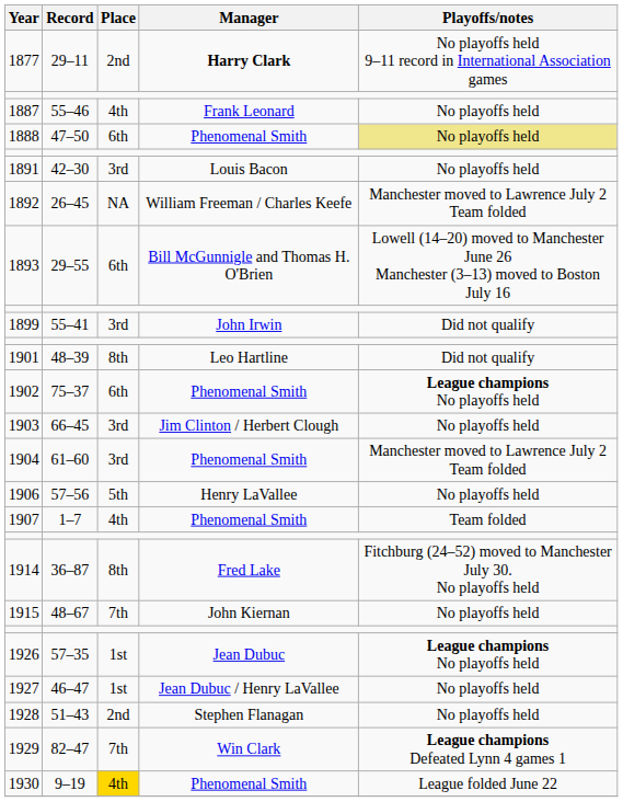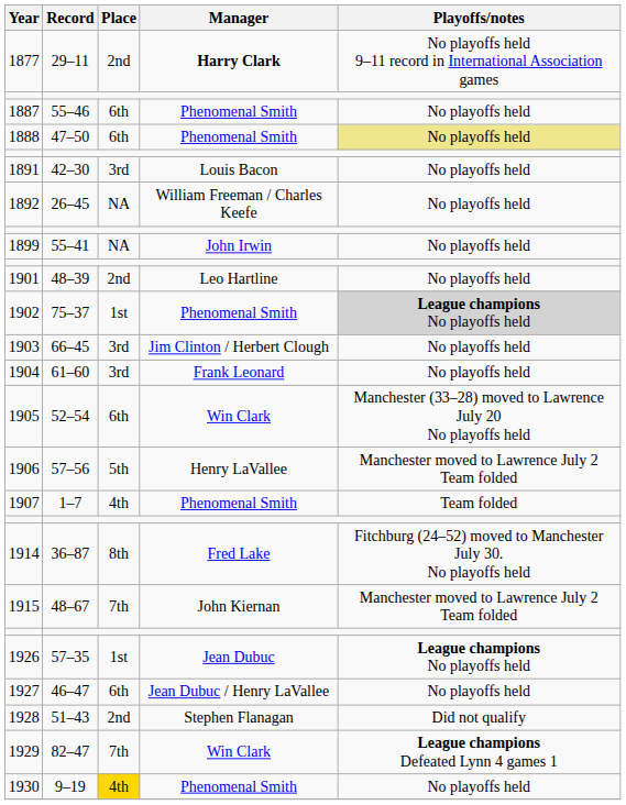 <table class="wikitable" style="text-align:center; font-size: 95%;">
 <tr>
 <th>Year</th>
 <th>Record</th>
 <th>Place</th>
 <th>Manager</th>
 <th>Playoffs/notes</th>
 </tr>
 <tr align=center>
 <td>1877</td>
 <td>29–11</td>
 <td>2nd</td>
 <td><strong>Harry Clark</strong></td>
 <td>No playoffs held<br>9–11 record in <a href='#'>International Association</a> games</td>
 </tr>
 <tr align=center>
 <td></td>
 </tr>
 <tr align=center>
 <td>1887</td>
 <td>55–46</td>
-<td>4th</td>
-<td><a href='#'>Frank Leonard</a></td>
+<td>6th</td>
+<td><a href='#'>Phenomenal Smith</a></td>
 <td>No playoffs held</td>
 </tr>
 <tr align=center>
 <td>1888</td>
 <td>47–50</td>
 <td>6th</td>
 <td><a href='#'>Phenomenal Smith</a></td>
 <td style="background: khaki;">No playoffs held</td>
 </tr>
 <tr align=center>
 <td></td>
 </tr>
 <tr align=center>
 <td>1891</td>
 <td>42–30</td>
 <td>3rd</td>
 <td>Louis Bacon</td>
 <td>No playoffs held</td>
 </tr>
 <tr align=center>
 <td>1892</td>
 <td>26–45</td>
 <td>NA</td>
 <td>William Freeman / Charles Keefe</td>
-<td>Manchester moved to Lawrence July 2<br>Team folded</td>
-</tr>
-<tr align=center>
-<td>1893</td>
-<td>29–55</td>
-<td>6th</td>
-<td><a href='#'>Bill McGunnigle</a> and Thomas H. O'Brien</td>
-<td>Lowell (14–20) moved to Manchester June 26<br> Manchester (3–13) moved to Boston July 16</td>
+<td>No playoffs held</td>
 </tr>
 <tr align=center>
 <td></td>
 </tr>
 <tr align=center>
 <td>1899</td>
 <td>55–41</td>
-<td>3rd</td>
+<td>NA</td>
 <td><a href='#'>John Irwin</a></td>
-<td>Did not qualify</td>
+<td>No playoffs held</td>
 </tr>
 <tr align=center>
 <td></td>
 </tr>
 <tr align=center>
 <td>1901</td>
 <td>48–39</td>
-<td>8th</td>
+<td>2nd</td>
 <td>Leo Hartline</td>
-<td>Did not qualify</td>
+<td>No playoffs held</td>
 </tr>
 <tr align=center>
 <td>1902</td>
 <td>75–37</td>
-<td>6th</td>
+<td>1st</td>
 <td><a href='#'>Phenomenal Smith</a></td>
-<td><strong>League champions</strong><br>No playoffs held</td>
+<td style="background: lightgrey;"><strong>League champions</strong><br>No playoffs held</td>
 </tr>
 <tr align=center>
 <td>1903</td>
 <td>66–45</td>
 <td>3rd</td>
 <td><a href='#'>Jim Clinton</a> / Herbert Clough</td>
 <td>No playoffs held</td>
 </tr>
 <tr align=center>
 <td>1904</td>
 <td>61–60</td>
 <td>3rd</td>
-<td><a href='#'>Phenomenal Smith</a></td>
-<td>Manchester moved to Lawrence July 2<br>Team folded</td>
+<td><a href='#'>Frank Leonard</a></td>
+<td>No playoffs held</td>
+</tr>
+<tr align=center>
+<td>1905</td>
+<td>52–54</td>
+<td>6th</td>
+<td><a href='#'>Win Clark</a></td>
+<td>Manchester (33–28) moved to Lawrence July 20<br> No playoffs held</td>
 </tr>
 <tr align=center>
 <td>1906</td>
 <td>57–56</td>
 <td>5th</td>
 <td>Henry LaVallee</td>
-<td>No playoffs held</td>
+<td>Manchester moved to Lawrence July 2<br>Team folded</td>
 </tr>
 <tr align=center>
 <td>1907</td>
 <td>1–7</td>
 <td>4th</td>
 <td><a href='#'>Phenomenal Smith</a></td>
 <td>Team folded</td>
 </tr>
 <tr align=center>
 <td></td>
 </tr>
 <tr align=center>
 <td>1914</td>
 <td>36–87</td>
 <td>8th</td>
 <td><a href='#'>Fred Lake</a></td>
 <td>Fitchburg (24–52) moved to Manchester July 30.<br> No playoffs held</td>
 </tr>
 <tr align=center>
 <td>1915</td>
 <td>48–67</td>
 <td>7th</td>
 <td>John Kiernan</td>
-<td>No playoffs held</td>
+<td>Manchester moved to Lawrence July 2<br>Team folded</td>
 </tr>
 <tr align=center>
 <td></td>
 </tr>
 <tr align=center>
 <td>1926</td>
 <td>57–35</td>
 <td>1st</td>
 <td><a href='#'>Jean Dubuc</a></td>
 <td><strong>League champions</strong><br>No playoffs held</td>
 </tr>
 <tr align=center>
 <td>1927</td>
 <td>46–47</td>
-<td>1st</td>
+<td>6th</td>
 <td><a href='#'>Jean Dubuc</a> / Henry LaVallee</td>
 <td>No playoffs held</td>
 </tr>
 <tr align=center>
 <td>1928</td>
 <td>51–43</td>
 <td>2nd</td>
 <td>Stephen Flanagan</td>
-<td>No playoffs held</td>
+<td>Did not qualify</td>
 </tr>
 <tr align=center>
 <td>1929</td>
 <td>82–47</td>
 <td>7th</td>
 <td><a href='#'>Win Clark</a></td>
 <td><strong>League champions</strong><br>Defeated Lynn 4 games 1</td>
 </tr>
 <tr align=center>
 <td>1930</td>
 <td>9–19</td>
 <td style="background: gold;">4th</td>
 <td><a href='#'>Phenomenal Smith</a></td>
-<td>League folded June 22</td>
+<td>No playoffs held</td>
 </tr>
 <tr align=center>
 </tr>
 </table>
